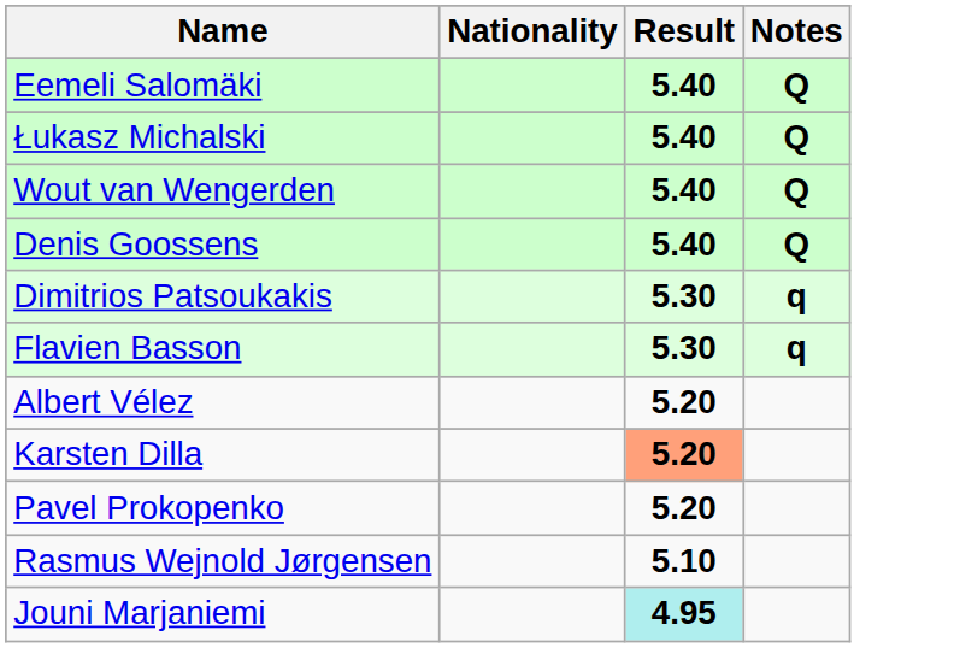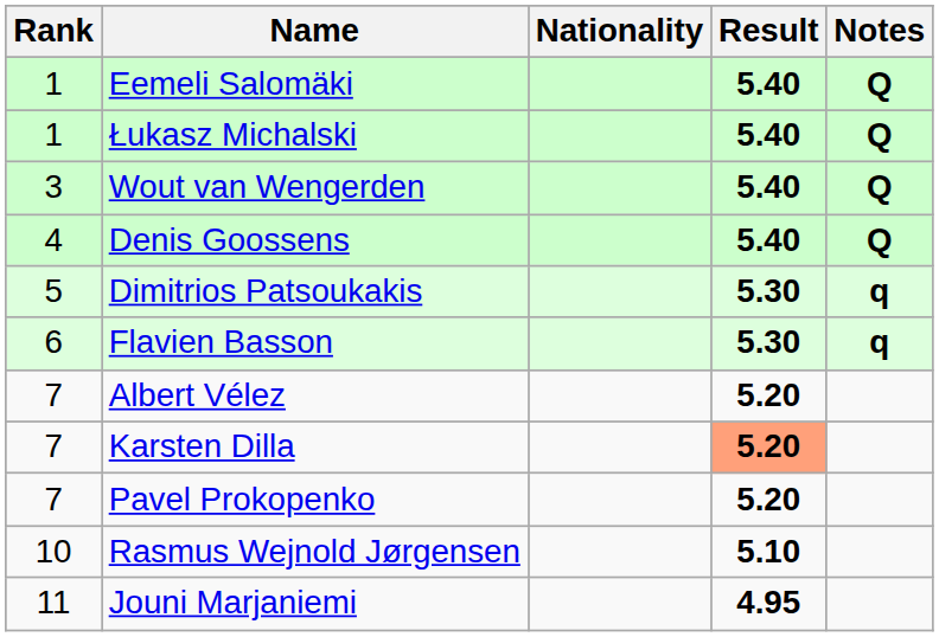 <table class="wikitable sortable" style="text-align:center">
 <tr>
+<th>Rank</th>
 <th>Name</th>
 <th>Nationality</th>
 <th>Result</th>
 <th>Notes</th>
 </tr>
 <tr bgcolor=ccffcc>
+<td>1</td>
 <td align=left><a href='#'>Eemeli Salomäki</a></td>
 <td align=left></td>
 <td><strong>5.40</strong></td>
 <td><strong>Q</strong></td>
 </tr>
 <tr bgcolor=ccffcc>
+<td>1</td>
 <td align=left><a href='#'>Łukasz Michalski</a></td>
 <td align=left></td>
 <td><strong>5.40</strong></td>
 <td><strong>Q</strong></td>
 </tr>
 <tr bgcolor=ccffcc>
+<td>3</td>
 <td align=left><a href='#'>Wout van Wengerden</a></td>
 <td align=left></td>
 <td><strong>5.40</strong></td>
 <td><strong>Q</strong></td>
 </tr>
 <tr bgcolor=ccffcc>
+<td>4</td>
 <td align=left><a href='#'>Denis Goossens</a></td>
 <td align=left></td>
 <td><strong>5.40</strong></td>
 <td><strong>Q</strong></td>
 </tr>
 <tr bgcolor=ddffdd>
+<td>5</td>
 <td align=left><a href='#'>Dimitrios Patsoukakis</a></td>
 <td align=left></td>
 <td><strong>5.30</strong></td>
 <td><strong>q</strong></td>
 </tr>
 <tr bgcolor=ddffdd>
+<td>6</td>
 <td align=left><a href='#'>Flavien Basson</a></td>
 <td align=left></td>
 <td><strong>5.30</strong></td>
 <td><strong>q</strong></td>
 </tr>
 <tr>
+<td>7</td>
 <td align=left><a href='#'>Albert Vélez</a></td>
 <td align=left></td>
 <td><strong>5.20</strong></td>
 <td></td>
 </tr>
 <tr>
+<td>7</td>
 <td align=left><a href='#'>Karsten Dilla</a></td>
 <td align=left></td>
 <td style="background: lightsalmon;"><strong>5.20</strong></td>
 <td></td>
 </tr>
 <tr>
+<td>7</td>
 <td align=left><a href='#'>Pavel Prokopenko</a></td>
 <td align=left></td>
 <td><strong>5.20</strong></td>
 <td></td>
 </tr>
 <tr>
+<td>10</td>
 <td align=left><a href='#'>Rasmus Wejnold Jørgensen</a></td>
 <td align=left></td>
 <td><strong>5.10</strong></td>
 <td></td>
 </tr>
 <tr>
+<td>11</td>
 <td align=left><a href='#'>Jouni Marjaniemi</a></td>
 <td align=left></td>
-<td style="background: paleturquoise;"><strong>4.95</strong></td>
+<td><strong>4.95</strong></td>
 <td></td>
 </tr>
 </table>
